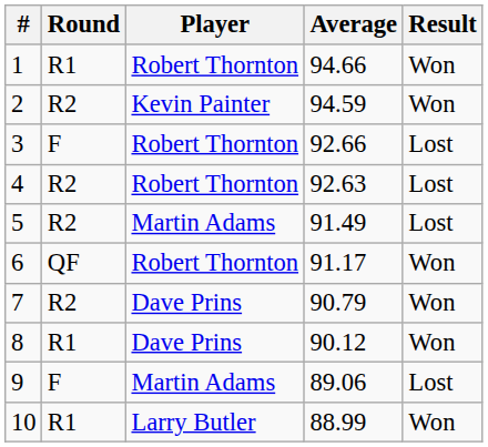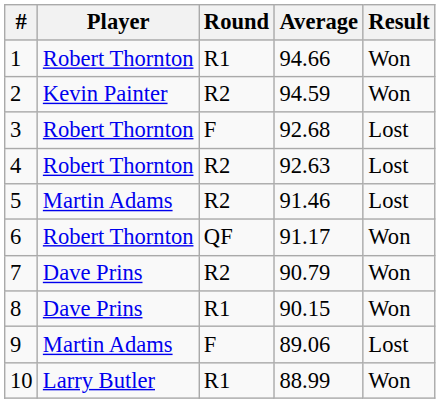 <table class ="wikitable sortable">
 <tr>
 <th>#</th>
+<th>Player</th>
 <th>Round</th>
-<th>Player</th>
 <th>Average</th>
 <th>Result</th>
 </tr>
 <tr>
 <td>1</td>
+<td> <a href='#'>Robert Thornton</a></td>
 <td>R1</td>
-<td> <a href='#'>Robert Thornton</a></td>
 <td>94.66</td>
 <td>Won</td>
 </tr>
 <tr>
 <td>2</td>
+<td> <a href='#'>Kevin Painter</a></td>
 <td>R2</td>
-<td> <a href='#'>Kevin Painter</a></td>
 <td>94.59</td>
 <td>Won</td>
 </tr>
 <tr>
 <td>3</td>
+<td> <a href='#'>Robert Thornton</a></td>
 <td>F</td>
-<td> <a href='#'>Robert Thornton</a></td>
-<td>92.66</td>
+<td>92.68</td>
 <td>Lost</td>
 </tr>
 <tr>
 <td>4</td>
+<td> <a href='#'>Robert Thornton</a></td>
 <td>R2</td>
-<td> <a href='#'>Robert Thornton</a></td>
 <td>92.63</td>
 <td>Lost</td>
 </tr>
 <tr>
 <td>5</td>
+<td> <a href='#'>Martin Adams</a></td>
 <td>R2</td>
-<td> <a href='#'>Martin Adams</a></td>
-<td>91.49</td>
+<td>91.46</td>
 <td>Lost</td>
 </tr>
 <tr>
 <td>6</td>
+<td> <a href='#'>Robert Thornton</a></td>
 <td>QF</td>
-<td> <a href='#'>Robert Thornton</a></td>
 <td>91.17</td>
 <td>Won</td>
 </tr>
 <tr>
 <td>7</td>
+<td> <a href='#'>Dave Prins</a></td>
 <td>R2</td>
-<td> <a href='#'>Dave Prins</a></td>
 <td>90.79</td>
 <td>Won</td>
 </tr>
 <tr>
 <td>8</td>
+<td> <a href='#'>Dave Prins</a></td>
 <td>R1</td>
-<td> <a href='#'>Dave Prins</a></td>
-<td>90.12</td>
+<td>90.15</td>
 <td>Won</td>
 </tr>
 <tr>
 <td>9</td>
+<td> <a href='#'>Martin Adams</a></td>
 <td>F</td>
-<td> <a href='#'>Martin Adams</a></td>
 <td>89.06</td>
 <td>Lost</td>
 </tr>
 <tr>
 <td>10</td>
+<td> <a href='#'>Larry Butler</a></td>
 <td>R1</td>
-<td> <a href='#'>Larry Butler</a></td>
 <td>88.99</td>
 <td>Won</td>
 </tr>
 </table>
